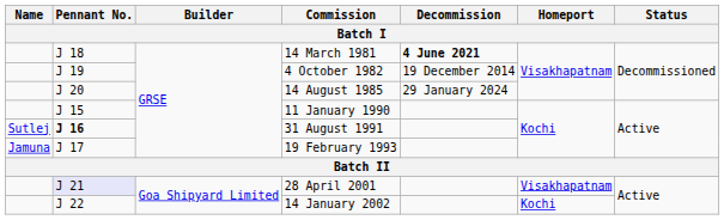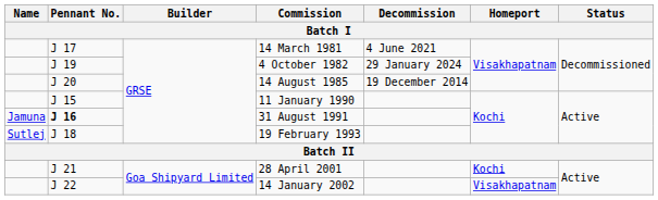 <table class="wikitable">
 <tr>
 <th>Name</th>
 <th>Pennant No.</th>
 <th>Builder</th>
 <th>Commission</th>
 <th>Decommission</th>
 <th>Homeport</th>
 <th>Status</th>
 </tr>
 <tr>
 <th colspan=7>Batch I</th>
 </tr>
 <tr>
 <td></td>
-<td>J 18</td>
+<td>J 17</td>
 <td rowspan="6"><a href='#'>GRSE</a></td>
 <td>14 March 1981</td>
-<td><strong>4 June 2021</strong></td>
+<td>4 June 2021</td>
 <td rowspan='3'><a href='#'>Visakhapatnam</a></td>
 <td rowspan='3'>Decommissioned</td>
 </tr>
 <tr>
 <td></td>
 <td>J 19</td>
 <td>4 October 1982</td>
-<td>19 December 2014</td>
+<td>29 January 2024</td>
 </tr>
 <tr>
 <td></td>
 <td>J 20</td>
 <td>14 August 1985</td>
-<td>29 January 2024</td>
+<td>19 December 2014</td>
 </tr>
 <tr>
 <td></td>
 <td>J 15</td>
 <td>11 January 1990</td>
 <td></td>
 <td rowspan="3"><a href='#'>Kochi</a></td>
 <td rowspan="3">Active</td>
 </tr>
 <tr>
-<td><a href='#'>Sutlej</a></td>
+<td><a href='#'>Jamuna</a></td>
 <td><strong>J 16</strong></td>
 <td>31 August 1991</td>
 <td></td>
 </tr>
 <tr>
-<td><a href='#'>Jamuna</a></td>
-<td>J 17</td>
+<td><a href='#'>Sutlej</a></td>
+<td>J 18</td>
 <td>19 February 1993</td>
 <td></td>
 </tr>
 <tr>
 <th colspan=7>Batch II</th>
 </tr>
 <tr>
 <td></td>
-<td style="background: lavender;">J 21</td>
+<td>J 21</td>
 <td rowspan="2"><a href='#'>Goa Shipyard Limited</a></td>
 <td>28 April 2001</td>
 <td></td>
-<td><a href='#'>Visakhapatnam</a></td>
+<td><a href='#'>Kochi</a></td>
 <td rowspan="2">Active</td>
 </tr>
 <tr>
 <td></td>
 <td>J 22</td>
 <td>14 January 2002</td>
 <td></td>
-<td><a href='#'>Kochi</a></td>
+<td><a href='#'>Visakhapatnam</a></td>
 </tr>
 </table>
